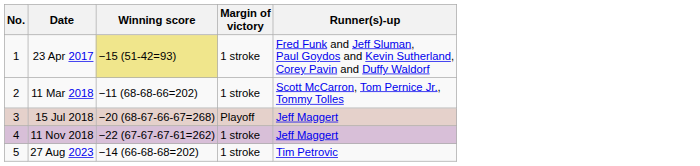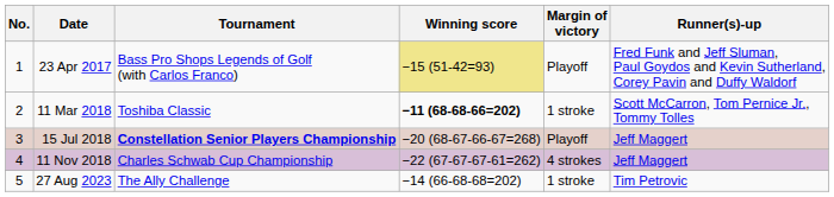 <table class="wikitable" style="font-size:95%;">
 <tr>
 <th>No.</th>
 <th>Date</th>
+<th>Tournament</th>
 <th>Winning score</th>
 <th>Margin of<br>victory</th>
 <th>Runner(s)-up</th>
 </tr>
 <tr>
 <td align=center>1</td>
 <td align=right>23 Apr <a href='#'>2017</a></td>
+<td><a href='#'>Bass Pro Shops Legends of Golf</a><br>(with  <a href='#'>Carlos Franco</a>)</td>
 <td style="background: khaki;">−15 (51-42=93)</td>
-<td>1 stroke</td>
+<td>Playoff</td>
 <td> <a href='#'>Fred Funk</a> and  <a href='#'>Jeff Sluman</a>,<br> <a href='#'>Paul Goydos</a> and  <a href='#'>Kevin Sutherland</a>,<br> <a href='#'>Corey Pavin</a> and  <a href='#'>Duffy Waldorf</a></td>
 </tr>
 <tr>
 <td align=center>2</td>
 <td align=right>11 Mar <a href='#'>2018</a></td>
-<td>−11 (68-68-66=202)</td>
+<td><a href='#'>Toshiba Classic</a></td>
+<td><strong>−11 (68-68-66=202)</strong></td>
 <td>1 stroke</td>
 <td> <a href='#'>Scott McCarron</a>,  <a href='#'>Tom Pernice Jr.</a>,<br> <a href='#'>Tommy Tolles</a></td>
 </tr>
 <tr style="background:#e5d1cb;">
 <td align=center>3</td>
 <td align=right>15 Jul 2018</td>
+<td><strong><a href='#'>Constellation Senior Players Championship</a></strong></td>
 <td>−20 (68-67-66-67=268)</td>
 <td>Playoff</td>
 <td> <a href='#'>Jeff Maggert</a></td>
 </tr>
 <tr style="background:thistle">
 <td align=center>4</td>
 <td align=right>11 Nov 2018</td>
+<td><a href='#'>Charles Schwab Cup Championship</a></td>
 <td>−22 (67-67-67-61=262)</td>
-<td>1 stroke</td>
+<td>4 strokes</td>
 <td> <a href='#'>Jeff Maggert</a></td>
 </tr>
 <tr>
 <td align=center>5</td>
 <td align=right>27 Aug <a href='#'>2023</a></td>
+<td><a href='#'>The Ally Challenge</a></td>
 <td>−14 (66-68-68=202)</td>
 <td>1 stroke</td>
 <td> <a href='#'>Tim Petrovic</a></td>
 </tr>
 </table>
